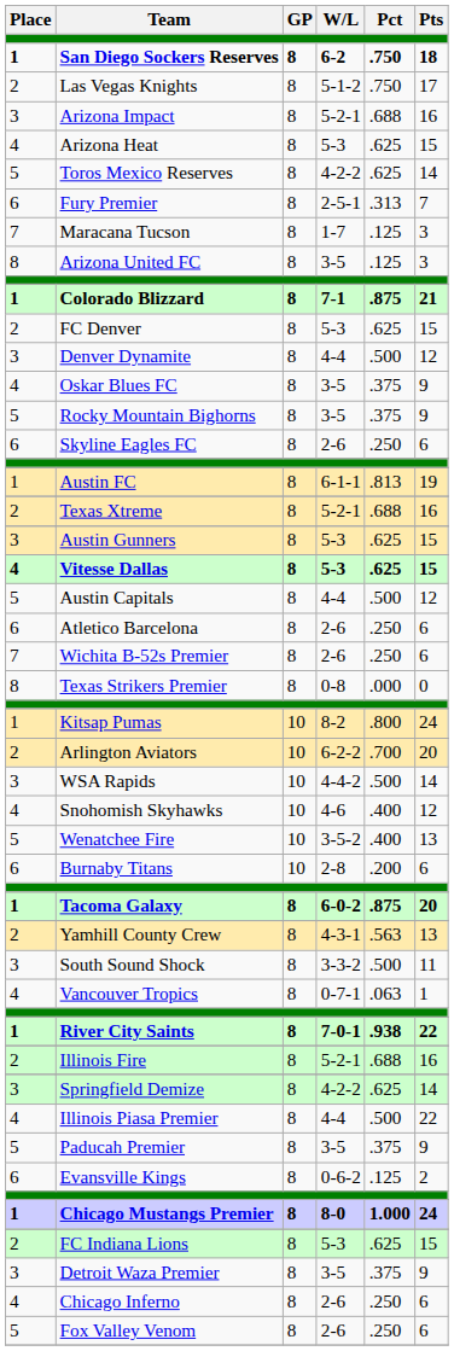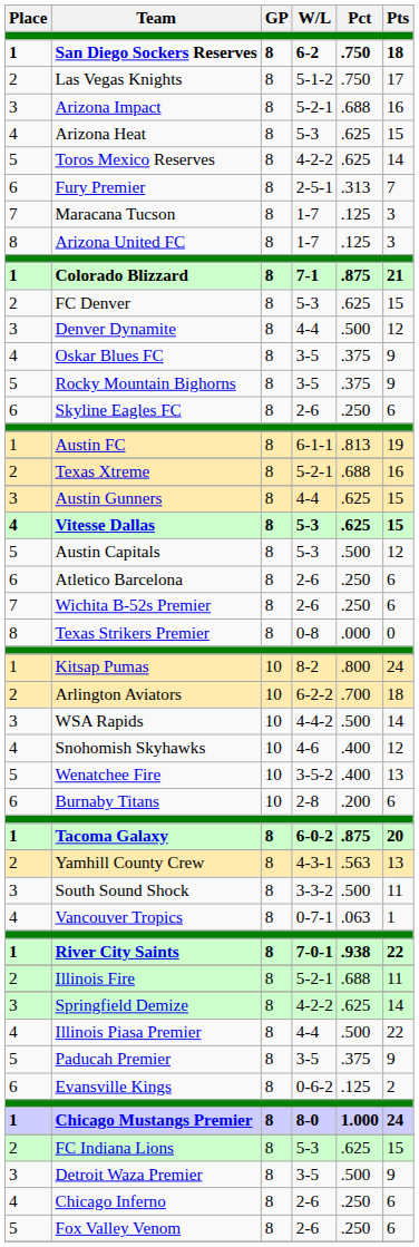 <table class="wikitable">
 <tr>
 <th>Place</th>
 <th>Team</th>
 <th>GP</th>
 <th>W/L</th>
 <th>Pct</th>
 <th>Pts</th>
 </tr>
 <tr>
 <th style=background-color:Green colspan=9></th>
 </tr>
 <tr>
 <td><strong>1</strong></td>
 <td><strong><a href='#'>San Diego Sockers</a> Reserves</strong></td>
 <td><strong>8</strong></td>
 <td><strong>6-2</strong></td>
 <td><strong>.750</strong></td>
 <td><strong>18</strong></td>
 </tr>
 <tr>
 <td>2</td>
 <td>Las Vegas Knights</td>
 <td>8</td>
 <td>5-1-2</td>
 <td>.750</td>
 <td>17</td>
 </tr>
 <tr>
 <td>3</td>
 <td><a href='#'>Arizona Impact</a></td>
 <td>8</td>
 <td>5-2-1</td>
 <td>.688</td>
 <td>16</td>
 </tr>
 <tr>
 <td>4</td>
 <td>Arizona Heat</td>
 <td>8</td>
 <td>5-3</td>
 <td>.625</td>
 <td>15</td>
 </tr>
 <tr>
 <td>5</td>
 <td><a href='#'>Toros Mexico</a> Reserves</td>
 <td>8</td>
 <td>4-2-2</td>
 <td>.625</td>
 <td>14</td>
 </tr>
 <tr>
 <td>6</td>
 <td><a href='#'>Fury Premier</a></td>
 <td>8</td>
 <td>2-5-1</td>
 <td>.313</td>
 <td>7</td>
 </tr>
 <tr>
 <td>7</td>
 <td>Maracana Tucson</td>
 <td>8</td>
 <td>1-7</td>
 <td>.125</td>
 <td>3</td>
 </tr>
 <tr>
 <td>8</td>
 <td><a href='#'>Arizona United FC</a></td>
 <td>8</td>
-<td>3-5</td>
+<td>1-7</td>
 <td>.125</td>
 <td>3</td>
 </tr>
 <tr>
 <th style=background-color:Green colspan=9></th>
 </tr>
 <tr>
 </tr>
 <tr bgcolor=#ccffcc>
 <td><strong>1</strong></td>
 <td><strong>Colorado Blizzard</strong></td>
 <td><strong>8</strong></td>
 <td><strong>7-1</strong></td>
 <td><strong>.875</strong></td>
 <td><strong>21</strong></td>
 </tr>
 <tr>
 <td>2</td>
 <td>FC Denver</td>
 <td>8</td>
 <td>5-3</td>
 <td>.625</td>
 <td>15</td>
 </tr>
 <tr>
 <td>3</td>
 <td><a href='#'>Denver Dynamite</a></td>
 <td>8</td>
 <td>4-4</td>
 <td>.500</td>
 <td>12</td>
 </tr>
 <tr>
 <td>4</td>
 <td><a href='#'>Oskar Blues FC</a></td>
 <td>8</td>
 <td>3-5</td>
 <td>.375</td>
 <td>9</td>
 </tr>
 <tr>
 <td>5</td>
 <td><a href='#'>Rocky Mountain Bighorns</a></td>
 <td>8</td>
 <td>3-5</td>
 <td>.375</td>
 <td>9</td>
 </tr>
 <tr>
 <td>6</td>
 <td><a href='#'>Skyline Eagles FC</a></td>
 <td>8</td>
 <td>2-6</td>
 <td>.250</td>
 <td>6</td>
 </tr>
 <tr>
 </tr>
 <tr>
 <th style=background-color:Green colspan=9></th>
 </tr>
 <tr>
 </tr>
 <tr bgcolor=#FFEBAD>
 <td>1</td>
 <td><a href='#'>Austin FC</a></td>
 <td>8</td>
 <td>6-1-1</td>
 <td>.813</td>
 <td>19</td>
 </tr>
 <tr>
 </tr>
 <tr bgcolor=#FFEBAD>
 <td>2</td>
 <td><a href='#'>Texas Xtreme</a></td>
 <td>8</td>
 <td>5-2-1</td>
 <td>.688</td>
 <td>16</td>
 </tr>
 <tr>
 </tr>
 <tr bgcolor=#FFEBAD>
 <td>3</td>
 <td><a href='#'>Austin Gunners</a></td>
 <td>8</td>
-<td>5-3</td>
+<td>4-4</td>
 <td>.625</td>
 <td>15</td>
 </tr>
 <tr>
 </tr>
 <tr>
 </tr>
 <tr bgcolor=#ccffcc>
 <td><strong>4</strong></td>
 <td><strong><a href='#'>Vitesse Dallas</a></strong></td>
 <td><strong>8</strong></td>
 <td><strong>5-3</strong></td>
 <td><strong>.625</strong></td>
 <td><strong>15</strong></td>
 </tr>
 <tr>
 <td>5</td>
 <td>Austin Capitals</td>
 <td>8</td>
-<td>4-4</td>
+<td>5-3</td>
 <td>.500</td>
 <td>12</td>
 </tr>
 <tr>
 <td>6</td>
 <td>Atletico Barcelona</td>
 <td>8</td>
 <td>2-6</td>
 <td>.250</td>
 <td>6</td>
 </tr>
 <tr>
 <td>7</td>
 <td><a href='#'>Wichita B-52s Premier</a></td>
 <td>8</td>
 <td>2-6</td>
 <td>.250</td>
 <td>6</td>
 </tr>
 <tr>
 <td>8</td>
 <td><a href='#'>Texas Strikers Premier</a></td>
 <td>8</td>
 <td>0-8</td>
 <td>.000</td>
 <td>0</td>
 </tr>
 <tr>
 <th style=background-color:Green colspan=9></th>
 </tr>
 <tr>
 </tr>
 <tr bgcolor=#FFEBAD>
 <td>1</td>
 <td><a href='#'>Kitsap Pumas</a></td>
 <td>10</td>
 <td>8-2</td>
 <td>.800</td>
 <td>24</td>
 </tr>
 <tr>
 </tr>
 <tr bgcolor=#FFEBAD>
 <td>2</td>
 <td>Arlington Aviators </td>
 <td>10</td>
 <td>6-2-2</td>
 <td>.700</td>
-<td>20</td>
+<td>18</td>
 </tr>
 <tr>
 <td>3</td>
 <td>WSA Rapids</td>
 <td>10</td>
 <td>4-4-2</td>
 <td>.500</td>
 <td>14</td>
 </tr>
 <tr>
 <td>4</td>
 <td>Snohomish Skyhawks</td>
 <td>10</td>
 <td>4-6</td>
 <td>.400</td>
 <td>12</td>
 </tr>
 <tr>
 <td>5</td>
 <td><a href='#'>Wenatchee Fire</a></td>
 <td>10</td>
 <td>3-5-2</td>
 <td>.400</td>
 <td>13</td>
 </tr>
 <tr>
 <td>6</td>
 <td><a href='#'>Burnaby Titans</a></td>
 <td>10</td>
 <td>2-8</td>
 <td>.200</td>
 <td>6</td>
 </tr>
 <tr>
 <th style=background-color:Green colspan=9></th>
 </tr>
 <tr>
 </tr>
 <tr bgcolor=#ccffcc>
 <td><strong>1</strong></td>
 <td><strong><a href='#'>Tacoma Galaxy</a></strong></td>
 <td><strong>8</strong></td>
 <td><strong>6-0-2</strong></td>
 <td><strong>.875</strong></td>
 <td><strong>20</strong></td>
 </tr>
 <tr>
 </tr>
 <tr bgcolor=#FFEBAD>
 <td>2</td>
 <td>Yamhill County Crew</td>
 <td>8</td>
 <td>4-3-1</td>
 <td>.563</td>
 <td>13</td>
 </tr>
 <tr>
 <td>3</td>
 <td>South Sound Shock</td>
 <td>8</td>
 <td>3-3-2</td>
 <td>.500</td>
 <td>11</td>
 </tr>
 <tr>
 <td>4</td>
 <td><a href='#'>Vancouver Tropics</a></td>
 <td>8</td>
 <td>0-7-1</td>
 <td>.063</td>
 <td>1</td>
 </tr>
 <tr>
 <th style=background-color:Green colspan=9></th>
 </tr>
 <tr>
 </tr>
 <tr bgcolor=#ccffcc>
 <td><strong>1</strong></td>
 <td><strong><a href='#'>River City Saints</a></strong></td>
 <td><strong>8</strong></td>
 <td><strong>7-0-1</strong></td>
 <td><strong>.938</strong></td>
 <td><strong>22</strong></td>
 </tr>
 <tr>
 </tr>
 <tr bgcolor=#ccffcc>
 <td>2</td>
 <td><a href='#'>Illinois Fire</a></td>
 <td>8</td>
 <td>5-2-1</td>
 <td>.688</td>
-<td>16</td>
+<td>11</td>
 </tr>
 <tr>
 </tr>
 <tr bgcolor=#ccffcc>
 <td>3</td>
 <td><a href='#'>Springfield Demize</a></td>
 <td>8</td>
 <td>4-2-2</td>
 <td>.625</td>
 <td>14</td>
 </tr>
 <tr>
 <td>4</td>
 <td><a href='#'>Illinois Piasa Premier</a></td>
 <td>8</td>
 <td>4-4</td>
 <td>.500</td>
 <td>22</td>
 </tr>
 <tr>
 <td>5</td>
 <td><a href='#'>Paducah Premier</a></td>
 <td>8</td>
 <td>3-5</td>
 <td>.375</td>
 <td>9</td>
 </tr>
 <tr>
 <td>6</td>
 <td><a href='#'>Evansville Kings</a></td>
 <td>8</td>
 <td>0-6-2</td>
 <td>.125</td>
 <td>2</td>
 </tr>
 <tr>
 <th style=background-color:Green colspan=9></th>
 </tr>
 <tr>
 </tr>
 <tr bgcolor=#CCCCFF>
 <td><strong>1</strong></td>
 <td><strong><a href='#'>Chicago Mustangs Premier</a></strong></td>
 <td><strong>8</strong></td>
 <td><strong>8-0</strong></td>
 <td><strong>1.000</strong></td>
 <td><strong>24</strong></td>
 </tr>
 <tr>
 </tr>
 <tr bgcolor=#ccffcc>
 <td>2</td>
 <td><a href='#'>FC Indiana Lions</a></td>
 <td>8</td>
 <td>5-3</td>
 <td>.625</td>
 <td>15</td>
 </tr>
 <tr>
 <td>3</td>
 <td><a href='#'>Detroit Waza Premier</a></td>
 <td>8</td>
 <td>3-5</td>
-<td>.375</td>
+<td>.500</td>
 <td>9</td>
 </tr>
 <tr>
 <td>4</td>
 <td><a href='#'>Chicago Inferno</a></td>
 <td>8</td>
 <td>2-6</td>
 <td>.250</td>
 <td>6</td>
 </tr>
 <tr>
 <td>5</td>
 <td><a href='#'>Fox Valley Venom</a></td>
 <td>8</td>
 <td>2-6</td>
 <td>.250</td>
 <td>6</td>
 </tr>
 <tr>
 </tr>
 </table>
